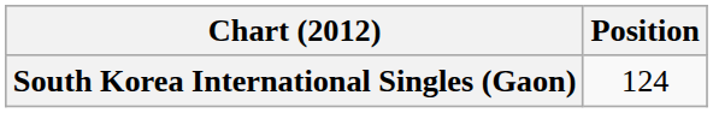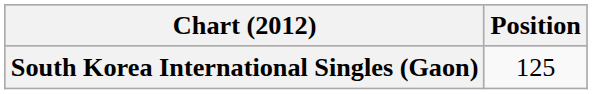 <table class="wikitable plainrowheaders" border="1">
 <tr>
 <th scope="col">Chart (2012)</th>
 <th scope="col">Position</th>
 </tr>
 <tr>
 <th scope="row">South Korea International Singles (Gaon)</th>
-<td style="text-align:center;">124</td>
+<td style="text-align:center;">125</td>
 </tr>
 </table>
